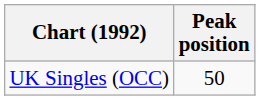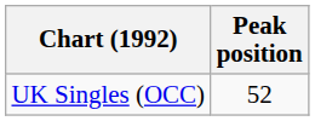 <table class="wikitable">
 <tr>
 <th>Chart (1992)</th>
 <th>Peak<br>position</th>
 </tr>
 <tr>
 <td><a href='#'>UK Singles</a> (<a href='#'>OCC</a>)</td>
-<td align="center">50</td>
+<td align="center">52</td>
 </tr>
 </table>
